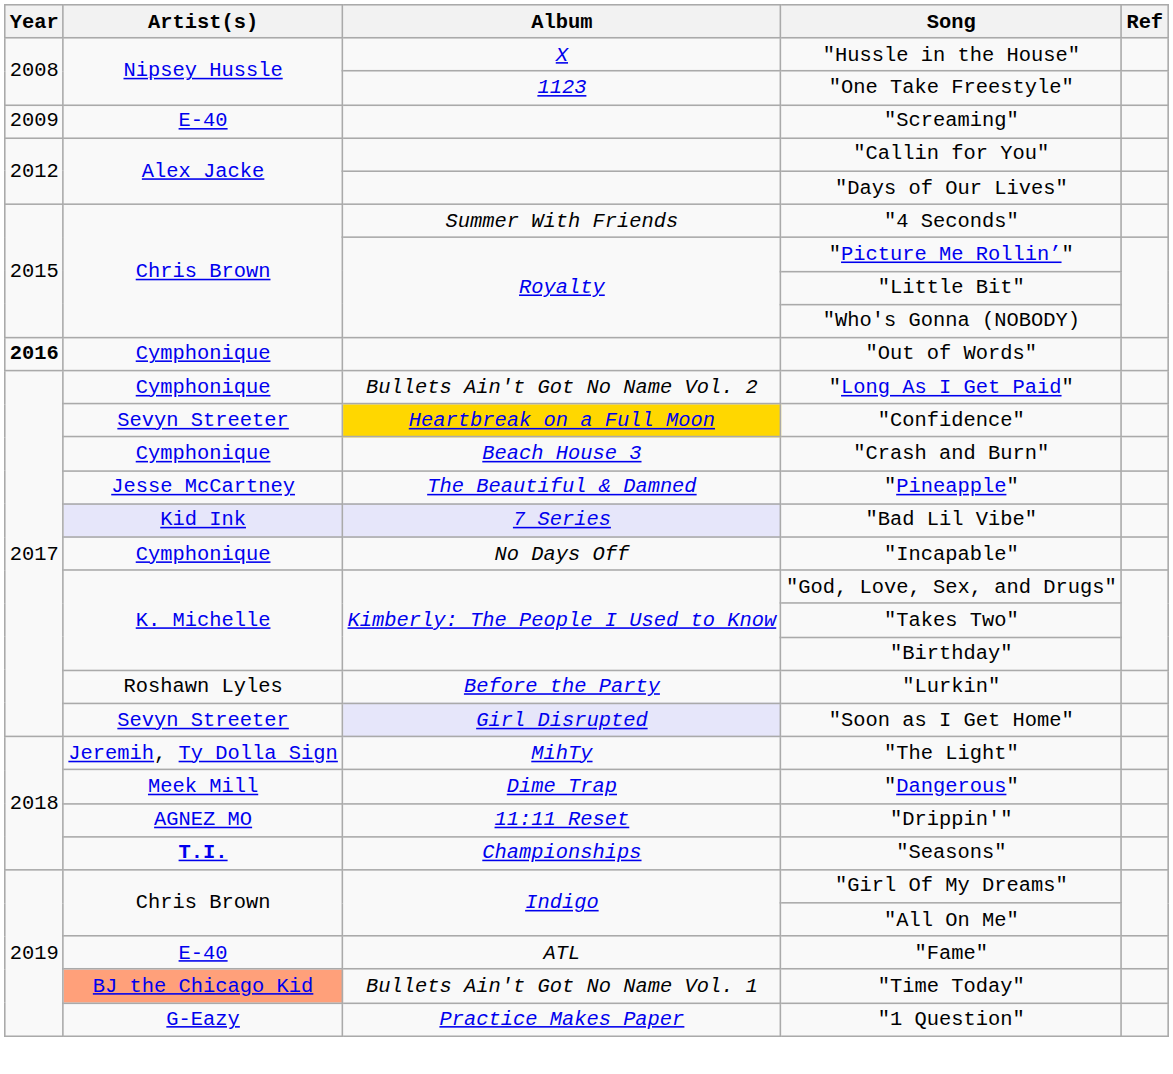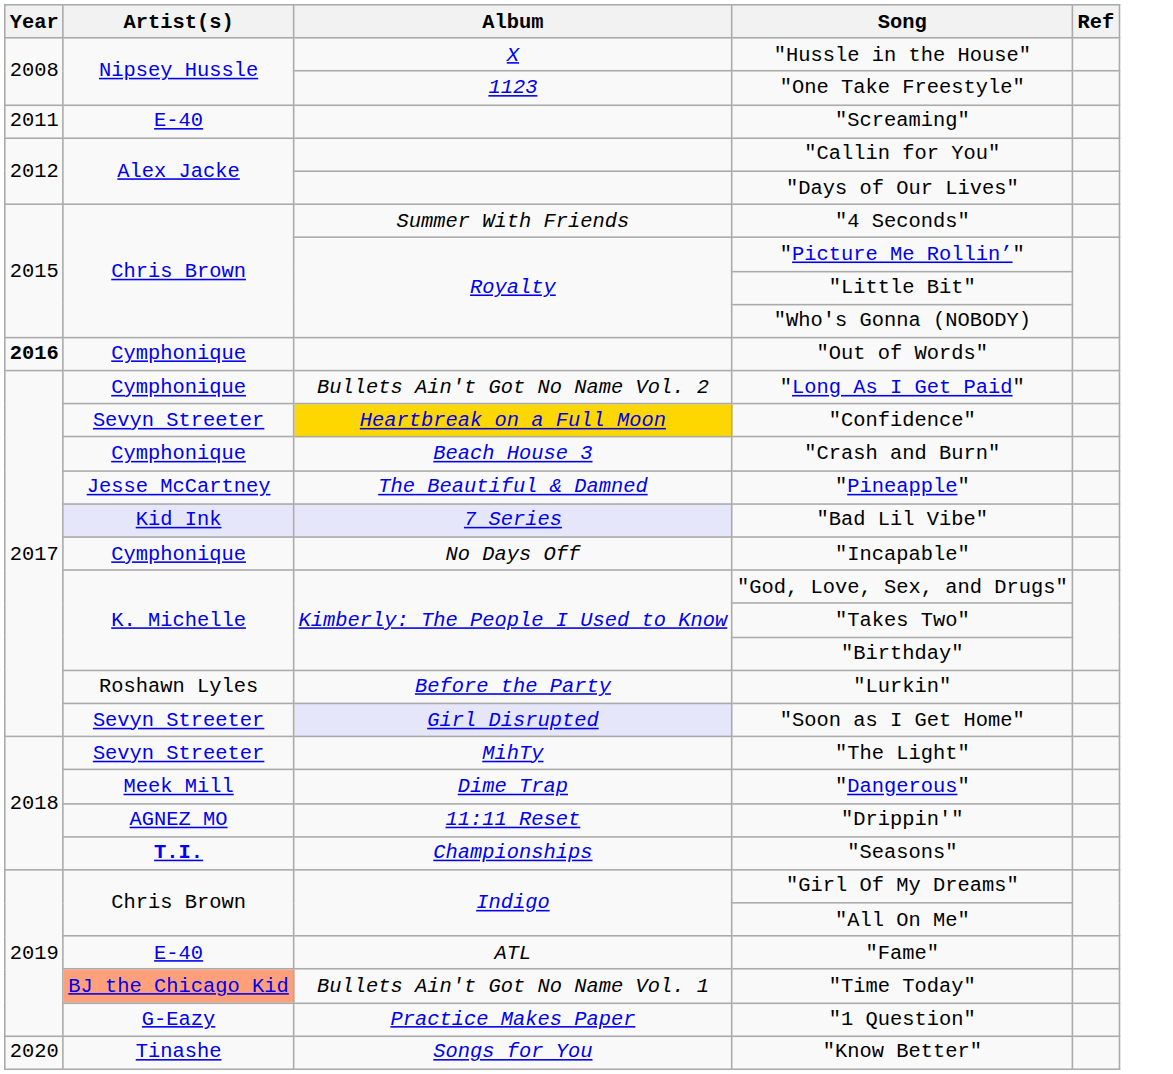 <table class="wikitable plainrowheaders" style="text-align:center;">
 <tr>
 <th scope="col">Year</th>
 <th scope="col">Artist(s)</th>
 <th scope="col">Album</th>
 <th scope="col">Song</th>
 <th scope="col">Ref</th>
 </tr>
 <tr>
 <td rowspan="2">2008</td>
 <td rowspan="2"><a href='#'>Nipsey Hussle</a></td>
 <td><em><a href='#'>X</a></em></td>
 <td>"Hussle in the House"</td>
 <td></td>
 </tr>
 <tr>
 <td><em><a href='#'>1123</a></em></td>
 <td>"One Take Freestyle"</td>
 <td></td>
 </tr>
 <tr>
-<td>2009</td>
+<td>2011</td>
 <td><a href='#'>E-40</a></td>
 <td></td>
 <td>"Screaming"</td>
 <td></td>
 </tr>
 <tr>
 <td rowspan="2">2012</td>
 <td rowspan="2"><a href='#'>Alex Jacke</a></td>
 <td></td>
 <td>"Callin for You"</td>
 <td></td>
 </tr>
 <tr>
 <td></td>
 <td>"Days of Our Lives"</td>
 <td></td>
 </tr>
 <tr>
 <td rowspan="4">2015</td>
 <td rowspan="4"><a href='#'>Chris Brown</a></td>
 <td><em>Summer With Friends</em></td>
 <td>"4 Seconds"</td>
 <td></td>
 </tr>
 <tr>
 <td rowspan="3"><em><a href='#'>Royalty</a></em></td>
 <td>"<a href='#'>Picture Me Rollin’</a>"</td>
 <td rowspan="3"></td>
 </tr>
 <tr>
 <td>"Little Bit"</td>
 </tr>
 <tr>
 <td>"Who's Gonna (NOBODY)</td>
 </tr>
 <tr>
 <td><strong>2016</strong></td>
 <td><a href='#'>Cymphonique</a></td>
 <td></td>
 <td>"Out of Words"</td>
 <td></td>
 </tr>
 <tr>
 <td rowspan="11">2017</td>
 <td><a href='#'>Cymphonique</a></td>
 <td><em>Bullets Ain't Got No Name Vol. 2</em></td>
 <td>"<a href='#'>Long As I Get Paid</a>"</td>
 <td></td>
 </tr>
 <tr>
 <td><a href='#'>Sevyn Streeter</a></td>
 <td style="background: gold;"><em><a href='#'>Heartbreak on a Full Moon</a></em></td>
 <td>"Confidence"</td>
 <td></td>
 </tr>
 <tr>
 <td><a href='#'>Cymphonique</a></td>
 <td><em><a href='#'>Beach House 3</a></em></td>
 <td>"Crash and Burn"</td>
 <td></td>
 </tr>
 <tr>
 <td><a href='#'>Jesse McCartney</a></td>
 <td><em><a href='#'>The Beautiful & Damned</a></em></td>
 <td>"<a href='#'>Pineapple</a>"</td>
 <td></td>
 </tr>
 <tr>
 <td style="background: lavender;"><a href='#'>Kid Ink</a></td>
 <td style="background: lavender;"><em><a href='#'>7 Series</a></em></td>
 <td>"Bad Lil Vibe"</td>
 <td></td>
 </tr>
 <tr>
 <td><a href='#'>Cymphonique</a></td>
 <td><em>No Days Off</em></td>
 <td>"Incapable"</td>
 <td></td>
 </tr>
 <tr>
 <td rowspan="3"><a href='#'>K. Michelle</a></td>
 <td rowspan="3"><em><a href='#'>Kimberly: The People I Used to Know</a></em></td>
 <td>"God, Love, Sex, and Drugs"</td>
 <td rowspan="3"></td>
 </tr>
 <tr>
 <td>"Takes Two"</td>
 </tr>
 <tr>
 <td>"Birthday"</td>
 </tr>
 <tr>
 <td>Roshawn Lyles</td>
 <td><em><a href='#'>Before the Party</a></em></td>
 <td>"Lurkin"</td>
 <td></td>
 </tr>
 <tr>
 <td><a href='#'>Sevyn Streeter</a></td>
 <td style="background: lavender;"><em><a href='#'>Girl Disrupted</a></em></td>
 <td>"Soon as I Get Home"</td>
 <td></td>
 </tr>
 <tr>
 <td rowspan="4">2018</td>
-<td><a href='#'>Jeremih</a>, <a href='#'>Ty Dolla Sign</a></td>
+<td><a href='#'>Sevyn Streeter</a></td>
 <td><em><a href='#'>MihTy</a></em></td>
 <td>"The Light"</td>
 <td></td>
 </tr>
 <tr>
 <td><a href='#'>Meek Mill</a></td>
 <td><em><a href='#'>Dime Trap</a></em></td>
 <td>"<a href='#'>Dangerous</a>"</td>
 <td></td>
 </tr>
 <tr>
 <td><a href='#'>AGNEZ MO</a></td>
 <td><em><a href='#'>11:11 Reset</a></em></td>
 <td>"Drippin'"</td>
 <td></td>
 </tr>
 <tr>
 <td><strong><a href='#'>T.I.</a></strong></td>
 <td><em><a href='#'>Championships</a></em></td>
 <td>"Seasons"</td>
 <td></td>
 </tr>
 <tr>
 <td rowspan="5">2019</td>
 <td rowspan="2">Chris Brown</td>
 <td rowspan="2"><em><a href='#'>Indigo</a></em></td>
 <td>"Girl Of My Dreams"</td>
 <td rowspan="2"></td>
 </tr>
 <tr>
 <td>"All On Me"</td>
 </tr>
 <tr>
 <td><a href='#'>E-40</a></td>
 <td><em>ATL</em></td>
 <td>"Fame"</td>
 <td></td>
 </tr>
 <tr>
 <td style="background: lightsalmon;"><a href='#'>BJ the Chicago Kid</a></td>
 <td><em>Bullets Ain't Got No Name Vol. 1</em></td>
 <td>"Time Today"</td>
 <td></td>
 </tr>
 <tr>
 <td><a href='#'>G-Eazy</a></td>
 <td><em><a href='#'>Practice Makes Paper</a></em></td>
 <td>"1 Question"</td>
 <td></td>
 </tr>
+<tr>
+<td>2020</td>
+<td><a href='#'>Tinashe</a></td>
+<td><em><a href='#'>Songs for You</a></em></td>
+<td>"Know Better"</td>
+<td></td>
+</tr>
 </table>
